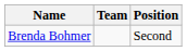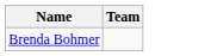 <table class="wikitable">
 <tr>
 <th><strong>Name</strong></th>
 <th><strong>Team</strong></th>
-<th><strong>Position</strong></th>
 </tr>
 <tr>
 <td><a href='#'>Brenda Bohmer</a></td>
 <td></td>
-<td>Second</td>
 </tr>
 </table>
